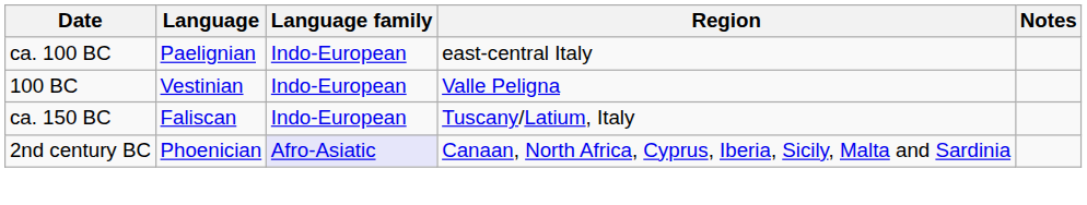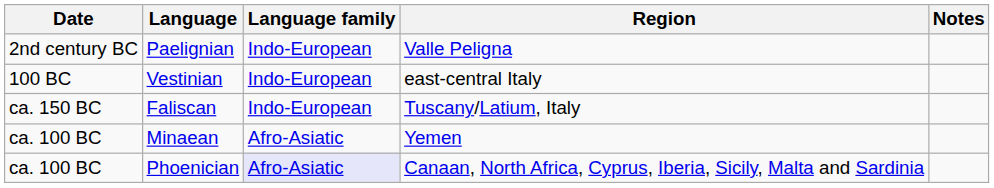 <table class="wikitable sortable" border="1">
 <tr>
 <th>Date</th>
 <th>Language</th>
 <th>Language family</th>
 <th>Region</th>
 <th>Notes</th>
 </tr>
 <tr>
-<td>ca. 100 BC</td>
+<td>2nd century BC</td>
 <td><a href='#'>Paelignian</a></td>
 <td><a href='#'>Indo-European</a></td>
-<td>east-central Italy</td>
+<td><a href='#'>Valle Peligna</a></td>
 <td></td>
 </tr>
 <tr>
 <td>100 BC</td>
 <td><a href='#'>Vestinian</a></td>
 <td><a href='#'>Indo-European</a></td>
-<td><a href='#'>Valle Peligna</a></td>
+<td>east-central Italy</td>
 <td></td>
 </tr>
 <tr>
 <td>ca. 150 BC</td>
 <td><a href='#'>Faliscan</a></td>
 <td><a href='#'>Indo-European</a></td>
 <td><a href='#'>Tuscany</a>/<a href='#'>Latium</a>, Italy</td>
 <td></td>
 </tr>
 <tr>
-<td>2nd century BC</td>
+<td>ca. 100 BC</td>
+<td><a href='#'>Minaean</a></td>
+<td><a href='#'>Afro-Asiatic</a></td>
+<td><a href='#'>Yemen</a></td>
+<td></td>
+</tr>
+<tr>
+<td>ca. 100 BC</td>
 <td><a href='#'>Phoenician</a></td>
 <td style="background: lavender;"><a href='#'>Afro-Asiatic</a></td>
 <td><a href='#'>Canaan</a>, <a href='#'>North Africa</a>, <a href='#'>Cyprus</a>, <a href='#'>Iberia</a>, <a href='#'>Sicily</a>, <a href='#'>Malta</a> and <a href='#'>Sardinia</a></td>
 <td></td>
 </tr>
 </table>
